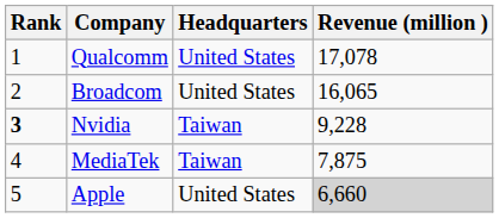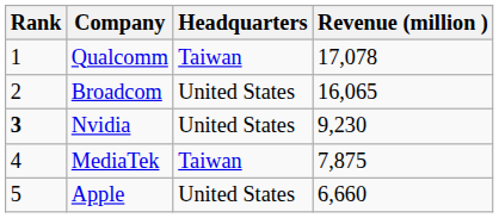 <table class="wikitable">
 <tr>
 <th>Rank</th>
 <th>Company</th>
 <th>Headquarters</th>
 <th>Revenue (million )</th>
 </tr>
 <tr>
 <td>1</td>
 <td><a href='#'>Qualcomm</a></td>
-<td><a href='#'>United States</a></td>
+<td><a href='#'>Taiwan</a></td>
 <td>17,078</td>
 </tr>
 <tr>
 <td>2</td>
 <td><a href='#'>Broadcom</a></td>
 <td>United States</td>
 <td>16,065</td>
 </tr>
 <tr>
 <td><strong>3</strong></td>
 <td><a href='#'>Nvidia</a></td>
-<td><a href='#'>Taiwan</a></td>
-<td>9,228</td>
+<td>United States</td>
+<td>9,230</td>
 </tr>
 <tr>
 <td>4</td>
 <td><a href='#'>MediaTek</a></td>
 <td><a href='#'>Taiwan</a></td>
 <td>7,875</td>
 </tr>
 <tr>
 <td>5</td>
 <td><a href='#'>Apple</a></td>
 <td>United States</td>
-<td style="background: lightgrey;">6,660</td>
+<td>6,660</td>
 </tr>
 </table>
